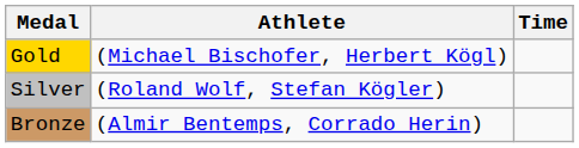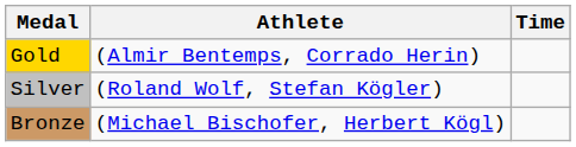 <table class="wikitable">
 <tr>
 <th>Medal</th>
 <th>Athlete</th>
 <th>Time</th>
 </tr>
 <tr>
 <td bgcolor="gold">Gold</td>
-<td> (<a href='#'>Michael Bischofer</a>, <a href='#'>Herbert Kögl</a>)</td>
+<td> (<a href='#'>Almir Bentemps</a>, <a href='#'>Corrado Herin</a>)</td>
 <td></td>
 </tr>
 <tr>
 <td bgcolor="silver">Silver</td>
 <td> (<a href='#'>Roland Wolf</a>, <a href='#'>Stefan Kögler</a>)</td>
 <td></td>
 </tr>
 <tr>
 <td bgcolor="CC9966">Bronze</td>
-<td> (<a href='#'>Almir Bentemps</a>, <a href='#'>Corrado Herin</a>)</td>
+<td> (<a href='#'>Michael Bischofer</a>, <a href='#'>Herbert Kögl</a>)</td>
 <td></td>
 </tr>
 </table>
